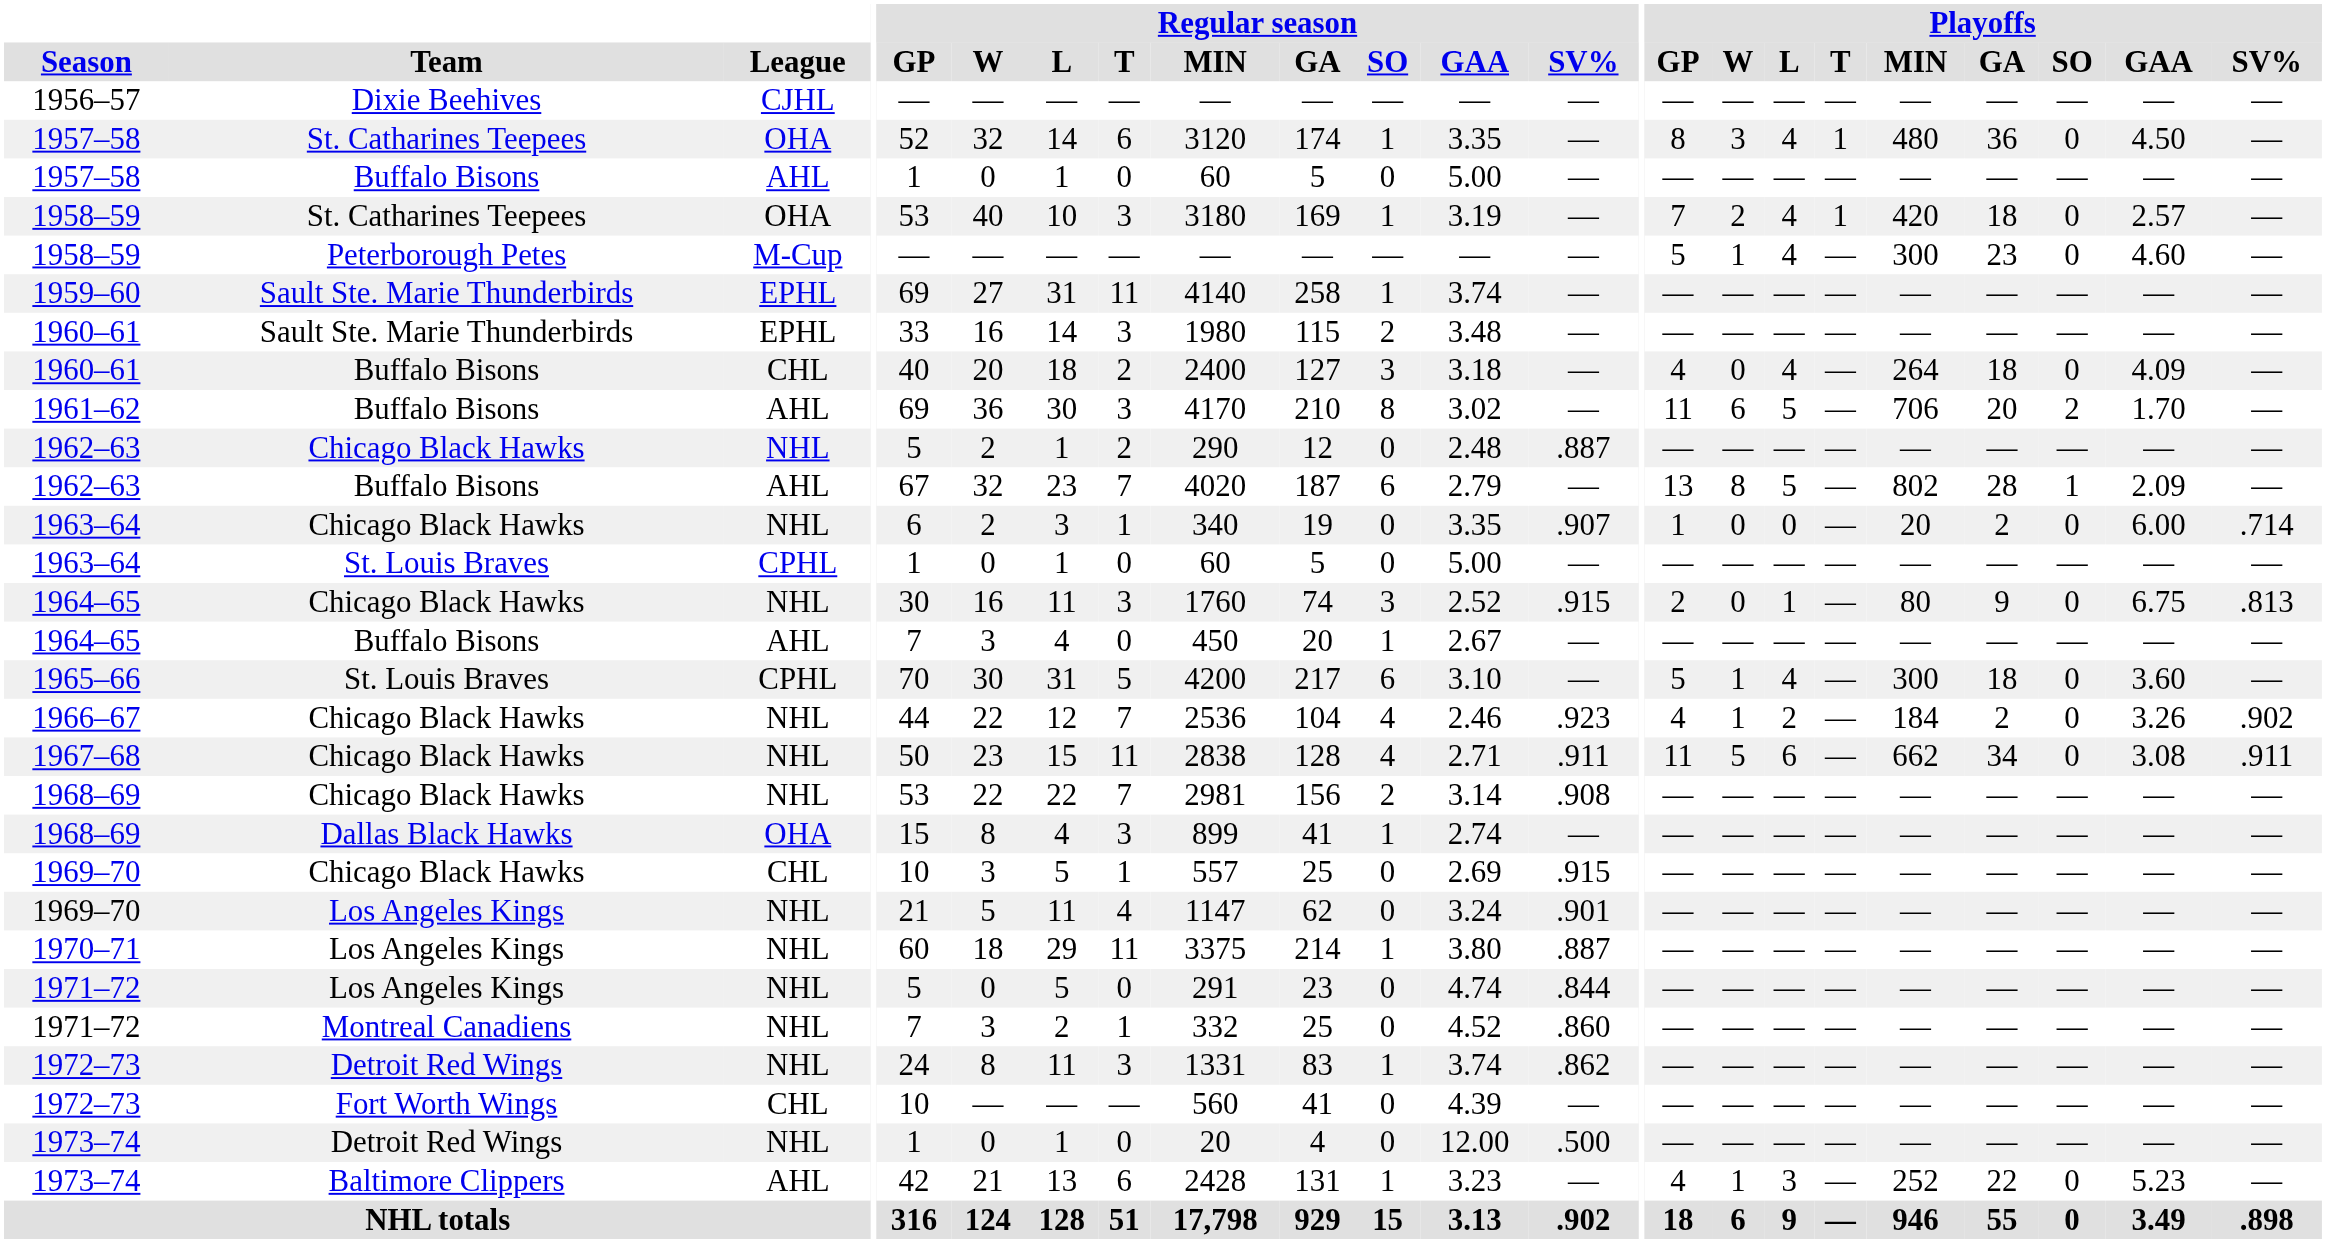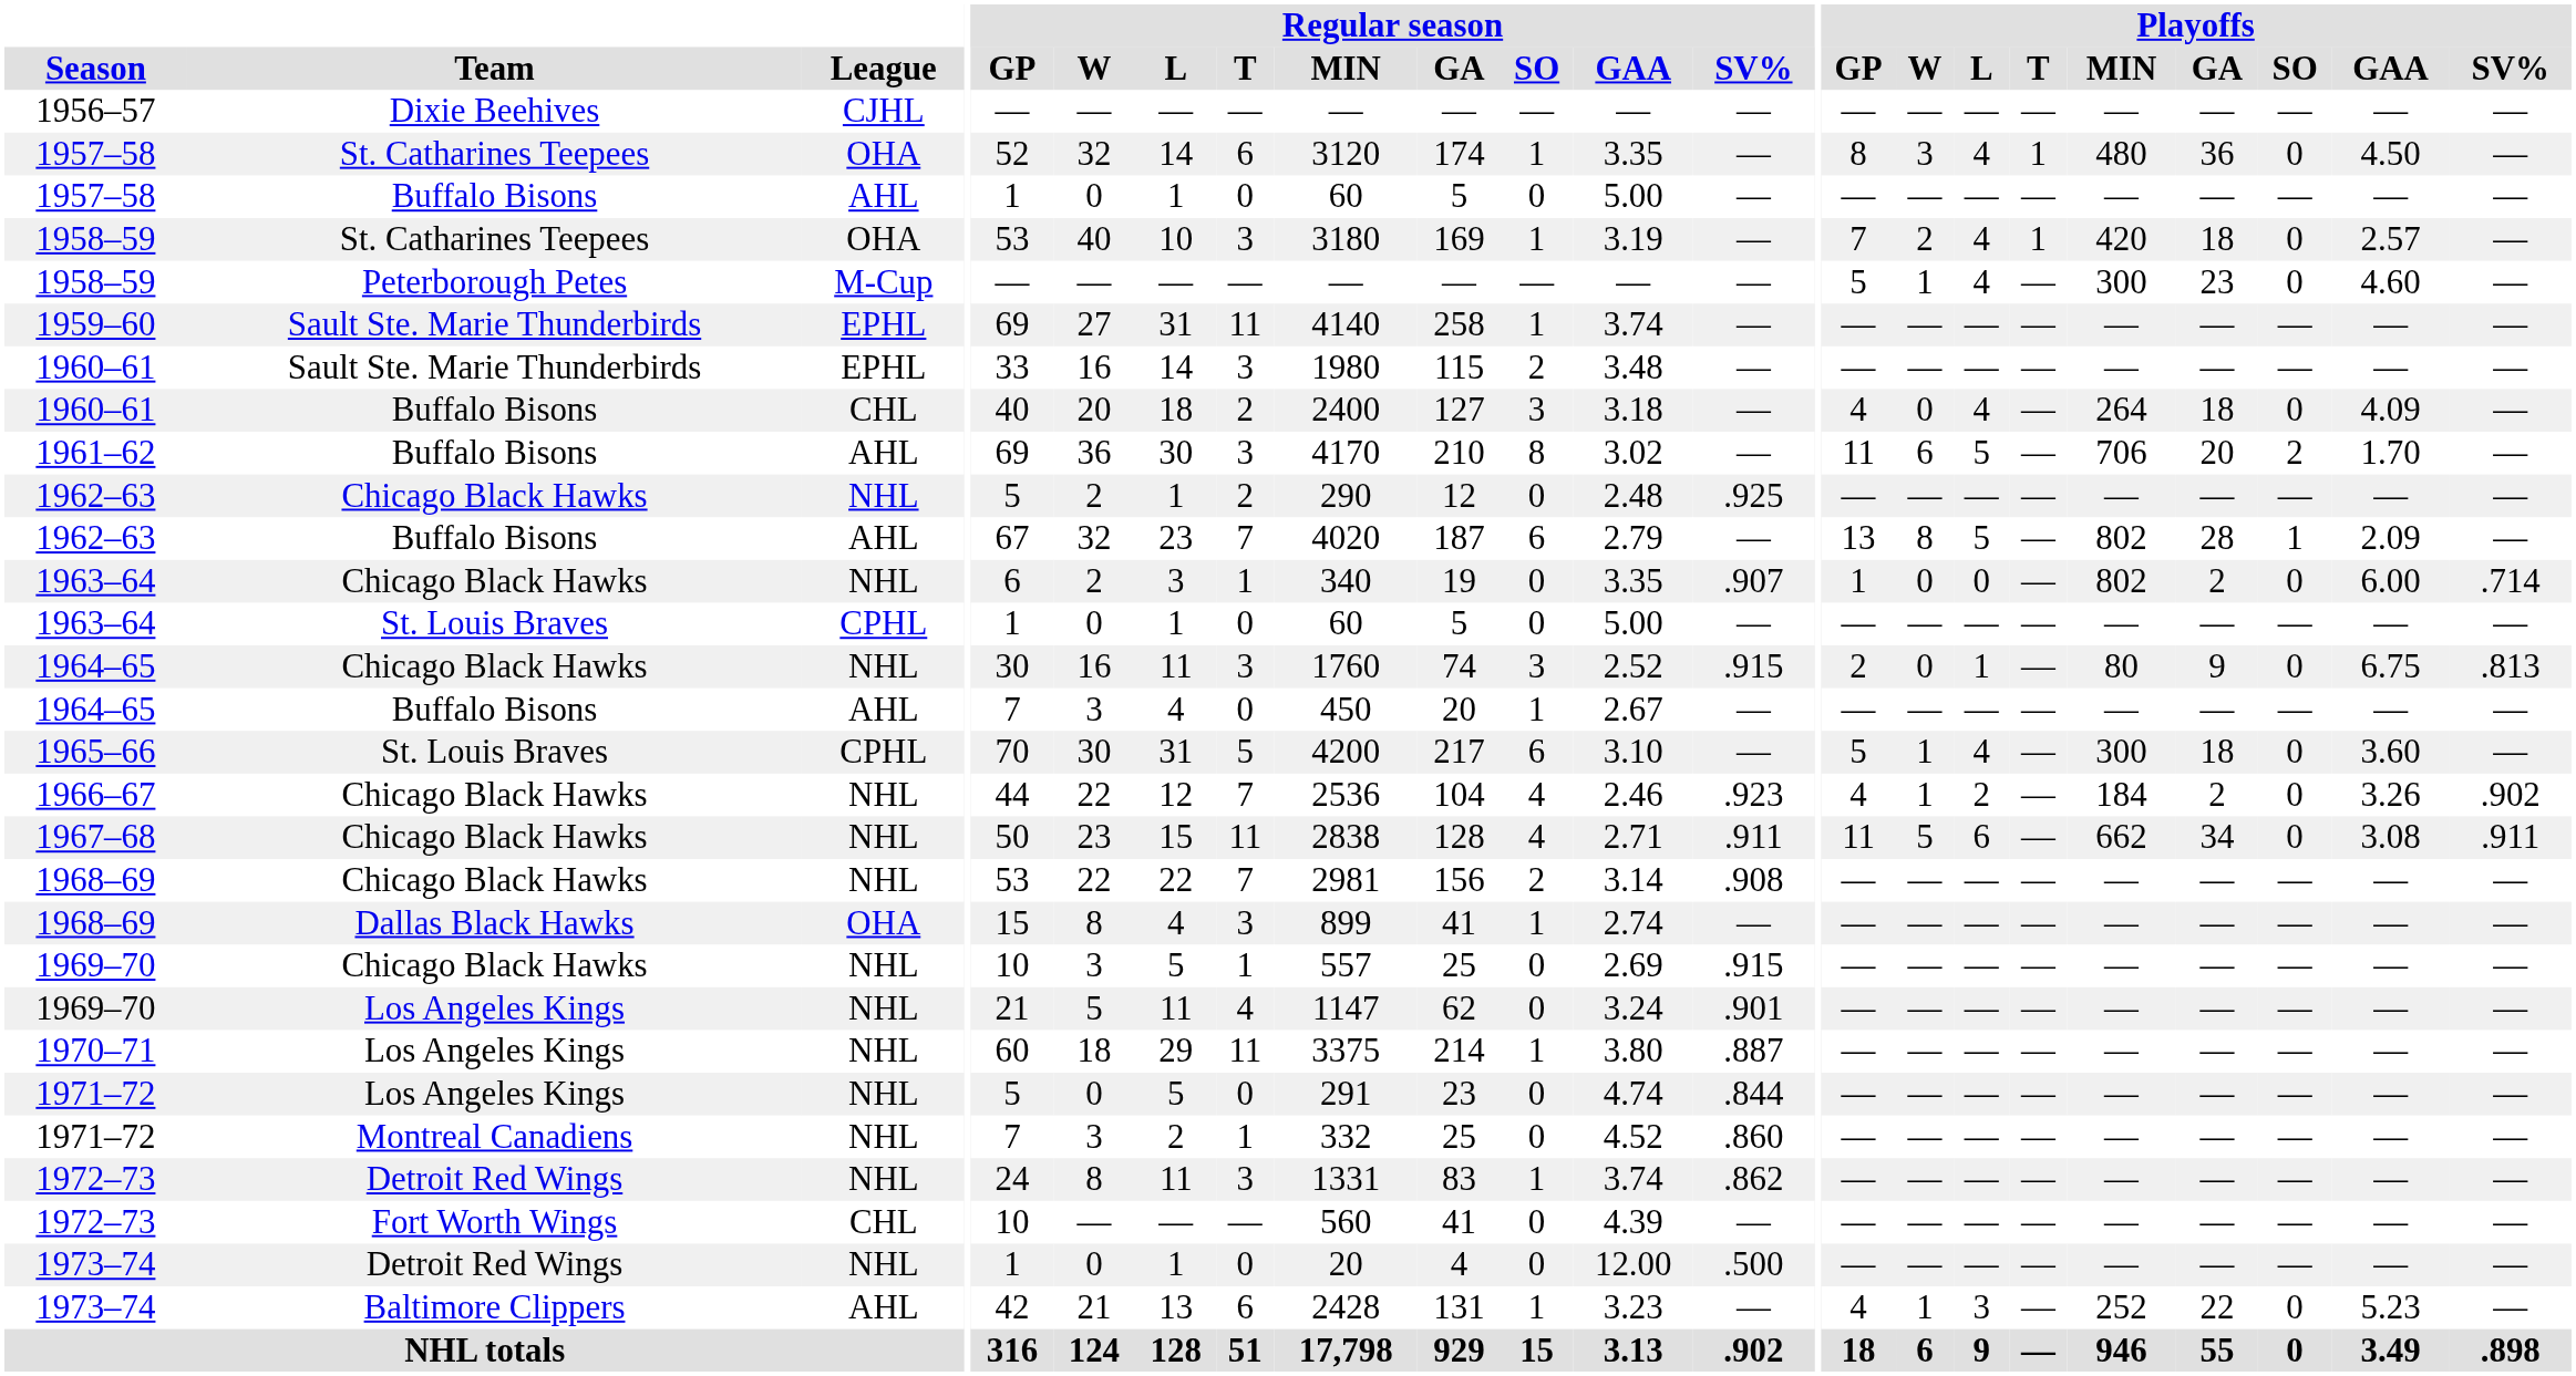 <table border="0" cellpadding="1" cellspacing="0" style="width:95%; text-align:center;">
 <tr bgcolor="#e0e0e0">
 <th colspan="3" bgcolor="#ffffff"></th>
 <th rowspan="99" bgcolor="#ffffff"></th>
 <th colspan="9" bgcolor="#e0e0e0"><a href='#'>Regular season</a></th>
 <th rowspan="99" bgcolor="#ffffff"></th>
 <th colspan="9" bgcolor="#e0e0e0"><a href='#'>Playoffs</a></th>
 </tr>
 <tr bgcolor="#e0e0e0">
 <th><a href='#'>Season</a></th>
 <th>Team</th>
 <th>League</th>
 <th>GP</th>
 <th>W</th>
 <th>L</th>
 <th>T</th>
 <th>MIN</th>
 <th>GA</th>
 <th><a href='#'>SO</a></th>
 <th><a href='#'>GAA</a></th>
 <th><a href='#'>SV%</a></th>
 <th>GP</th>
 <th>W</th>
 <th>L</th>
 <th>T</th>
 <th>MIN</th>
 <th>GA</th>
 <th>SO</th>
 <th>GAA</th>
 <th>SV%</th>
 </tr>
 <tr>
 <td>1956–57</td>
 <td><a href='#'>Dixie Beehives</a></td>
 <td><a href='#'>CJHL</a></td>
 <td>—</td>
 <td>—</td>
 <td>—</td>
 <td>—</td>
 <td>—</td>
 <td>—</td>
 <td>—</td>
 <td>—</td>
 <td>—</td>
 <td>—</td>
 <td>—</td>
 <td>—</td>
 <td>—</td>
 <td>—</td>
 <td>—</td>
 <td>—</td>
 <td>—</td>
 <td>—</td>
 </tr>
 <tr bgcolor="#f0f0f0">
 <td><a href='#'>1957–58</a></td>
 <td><a href='#'>St. Catharines Teepees</a></td>
 <td><a href='#'>OHA</a></td>
 <td>52</td>
 <td>32</td>
 <td>14</td>
 <td>6</td>
 <td>3120</td>
 <td>174</td>
 <td>1</td>
 <td>3.35</td>
 <td>—</td>
 <td>8</td>
 <td>3</td>
 <td>4</td>
 <td>1</td>
 <td>480</td>
 <td>36</td>
 <td>0</td>
 <td>4.50</td>
 <td>—</td>
 </tr>
 <tr>
 <td><a href='#'>1957–58</a></td>
 <td><a href='#'>Buffalo Bisons</a></td>
 <td><a href='#'>AHL</a></td>
 <td>1</td>
 <td>0</td>
 <td>1</td>
 <td>0</td>
 <td>60</td>
 <td>5</td>
 <td>0</td>
 <td>5.00</td>
 <td>—</td>
 <td>—</td>
 <td>—</td>
 <td>—</td>
 <td>—</td>
 <td>—</td>
 <td>—</td>
 <td>—</td>
 <td>—</td>
 <td>—</td>
 </tr>
 <tr bgcolor="#f0f0f0">
 <td><a href='#'>1958–59</a></td>
 <td>St. Catharines Teepees</td>
 <td>OHA</td>
 <td>53</td>
 <td>40</td>
 <td>10</td>
 <td>3</td>
 <td>3180</td>
 <td>169</td>
 <td>1</td>
 <td>3.19</td>
 <td>—</td>
 <td>7</td>
 <td>2</td>
 <td>4</td>
 <td>1</td>
 <td>420</td>
 <td>18</td>
 <td>0</td>
 <td>2.57</td>
 <td>—</td>
 </tr>
 <tr>
 <td><a href='#'>1958–59</a></td>
 <td><a href='#'>Peterborough Petes</a></td>
 <td><a href='#'>M-Cup</a></td>
 <td>—</td>
 <td>—</td>
 <td>—</td>
 <td>—</td>
 <td>—</td>
 <td>—</td>
 <td>—</td>
 <td>—</td>
 <td>—</td>
 <td>5</td>
 <td>1</td>
 <td>4</td>
 <td>—</td>
 <td>300</td>
 <td>23</td>
 <td>0</td>
 <td>4.60</td>
 <td>—</td>
 </tr>
 <tr bgcolor="#f0f0f0">
 <td><a href='#'>1959–60</a></td>
 <td><a href='#'>Sault Ste. Marie Thunderbirds</a></td>
 <td><a href='#'>EPHL</a></td>
 <td>69</td>
 <td>27</td>
 <td>31</td>
 <td>11</td>
 <td>4140</td>
 <td>258</td>
 <td>1</td>
 <td>3.74</td>
 <td>—</td>
 <td>—</td>
 <td>—</td>
 <td>—</td>
 <td>—</td>
 <td>—</td>
 <td>—</td>
 <td>—</td>
 <td>—</td>
 <td>—</td>
 </tr>
 <tr>
 <td><a href='#'>1960–61</a></td>
 <td>Sault Ste. Marie Thunderbirds</td>
 <td>EPHL</td>
 <td>33</td>
 <td>16</td>
 <td>14</td>
 <td>3</td>
 <td>1980</td>
 <td>115</td>
 <td>2</td>
 <td>3.48</td>
 <td>—</td>
 <td>—</td>
 <td>—</td>
 <td>—</td>
 <td>—</td>
 <td>—</td>
 <td>—</td>
 <td>—</td>
 <td>—</td>
 <td>—</td>
 </tr>
 <tr bgcolor="#f0f0f0">
 <td><a href='#'>1960–61</a></td>
 <td>Buffalo Bisons</td>
 <td>CHL</td>
 <td>40</td>
 <td>20</td>
 <td>18</td>
 <td>2</td>
 <td>2400</td>
 <td>127</td>
 <td>3</td>
 <td>3.18</td>
 <td>—</td>
 <td>4</td>
 <td>0</td>
 <td>4</td>
 <td>—</td>
 <td>264</td>
 <td>18</td>
 <td>0</td>
 <td>4.09</td>
 <td>—</td>
 </tr>
 <tr>
 <td><a href='#'>1961–62</a></td>
 <td>Buffalo Bisons</td>
 <td>AHL</td>
 <td>69</td>
 <td>36</td>
 <td>30</td>
 <td>3</td>
 <td>4170</td>
 <td>210</td>
 <td>8</td>
 <td>3.02</td>
 <td>—</td>
 <td>11</td>
 <td>6</td>
 <td>5</td>
 <td>—</td>
 <td>706</td>
 <td>20</td>
 <td>2</td>
 <td>1.70</td>
 <td>—</td>
 </tr>
 <tr bgcolor="#f0f0f0">
 <td><a href='#'>1962–63</a></td>
 <td><a href='#'>Chicago Black Hawks</a></td>
 <td><a href='#'>NHL</a></td>
 <td>5</td>
 <td>2</td>
 <td>1</td>
 <td>2</td>
 <td>290</td>
 <td>12</td>
 <td>0</td>
 <td>2.48</td>
-<td>.887</td>
+<td>.925</td>
 <td>—</td>
 <td>—</td>
 <td>—</td>
 <td>—</td>
 <td>—</td>
 <td>—</td>
 <td>—</td>
 <td>—</td>
 <td>—</td>
 </tr>
 <tr>
 <td><a href='#'>1962–63</a></td>
 <td>Buffalo Bisons</td>
 <td>AHL</td>
 <td>67</td>
 <td>32</td>
 <td>23</td>
 <td>7</td>
 <td>4020</td>
 <td>187</td>
 <td>6</td>
 <td>2.79</td>
 <td>—</td>
 <td>13</td>
 <td>8</td>
 <td>5</td>
 <td>—</td>
 <td>802</td>
 <td>28</td>
 <td>1</td>
 <td>2.09</td>
 <td>—</td>
 </tr>
 <tr bgcolor="#f0f0f0">
 <td><a href='#'>1963–64</a></td>
 <td>Chicago Black Hawks</td>
 <td>NHL</td>
 <td>6</td>
 <td>2</td>
 <td>3</td>
 <td>1</td>
 <td>340</td>
 <td>19</td>
 <td>0</td>
 <td>3.35</td>
 <td>.907</td>
 <td>1</td>
 <td>0</td>
 <td>0</td>
 <td>—</td>
-<td>20</td>
+<td>802</td>
 <td>2</td>
 <td>0</td>
 <td>6.00</td>
 <td>.714</td>
 </tr>
 <tr>
 <td><a href='#'>1963–64</a></td>
 <td><a href='#'>St. Louis Braves</a></td>
 <td><a href='#'>CPHL</a></td>
 <td>1</td>
 <td>0</td>
 <td>1</td>
 <td>0</td>
 <td>60</td>
 <td>5</td>
 <td>0</td>
 <td>5.00</td>
 <td>—</td>
 <td>—</td>
 <td>—</td>
 <td>—</td>
 <td>—</td>
 <td>—</td>
 <td>—</td>
 <td>—</td>
 <td>—</td>
 <td>—</td>
 </tr>
 <tr bgcolor="#f0f0f0">
 <td><a href='#'>1964–65</a></td>
 <td>Chicago Black Hawks</td>
 <td>NHL</td>
 <td>30</td>
 <td>16</td>
 <td>11</td>
 <td>3</td>
 <td>1760</td>
 <td>74</td>
 <td>3</td>
 <td>2.52</td>
 <td>.915</td>
 <td>2</td>
 <td>0</td>
 <td>1</td>
 <td>—</td>
 <td>80</td>
 <td>9</td>
 <td>0</td>
 <td>6.75</td>
 <td>.813</td>
 </tr>
 <tr>
 <td><a href='#'>1964–65</a></td>
 <td>Buffalo Bisons</td>
 <td>AHL</td>
 <td>7</td>
 <td>3</td>
 <td>4</td>
 <td>0</td>
 <td>450</td>
 <td>20</td>
 <td>1</td>
 <td>2.67</td>
 <td>—</td>
 <td>—</td>
 <td>—</td>
 <td>—</td>
 <td>—</td>
 <td>—</td>
 <td>—</td>
 <td>—</td>
 <td>—</td>
 <td>—</td>
 </tr>
 <tr bgcolor="#f0f0f0">
 <td><a href='#'>1965–66</a></td>
 <td>St. Louis Braves</td>
 <td>CPHL</td>
 <td>70</td>
 <td>30</td>
 <td>31</td>
 <td>5</td>
 <td>4200</td>
 <td>217</td>
 <td>6</td>
 <td>3.10</td>
 <td>—</td>
 <td>5</td>
 <td>1</td>
 <td>4</td>
 <td>—</td>
 <td>300</td>
 <td>18</td>
 <td>0</td>
 <td>3.60</td>
 <td>—</td>
 </tr>
 <tr>
 <td><a href='#'>1966–67</a></td>
 <td>Chicago Black Hawks</td>
 <td>NHL</td>
 <td>44</td>
 <td>22</td>
 <td>12</td>
 <td>7</td>
 <td>2536</td>
 <td>104</td>
 <td>4</td>
 <td>2.46</td>
 <td>.923</td>
 <td>4</td>
 <td>1</td>
 <td>2</td>
 <td>—</td>
 <td>184</td>
 <td>2</td>
 <td>0</td>
 <td>3.26</td>
 <td>.902</td>
 </tr>
 <tr bgcolor="#f0f0f0">
 <td><a href='#'>1967–68</a></td>
 <td>Chicago Black Hawks</td>
 <td>NHL</td>
 <td>50</td>
 <td>23</td>
 <td>15</td>
 <td>11</td>
 <td>2838</td>
 <td>128</td>
 <td>4</td>
 <td>2.71</td>
 <td>.911</td>
 <td>11</td>
 <td>5</td>
 <td>6</td>
 <td>—</td>
 <td>662</td>
 <td>34</td>
 <td>0</td>
 <td>3.08</td>
 <td>.911</td>
 </tr>
 <tr>
 <td><a href='#'>1968–69</a></td>
 <td>Chicago Black Hawks</td>
 <td>NHL</td>
 <td>53</td>
 <td>22</td>
 <td>22</td>
 <td>7</td>
 <td>2981</td>
 <td>156</td>
 <td>2</td>
 <td>3.14</td>
 <td>.908</td>
 <td>—</td>
 <td>—</td>
 <td>—</td>
 <td>—</td>
 <td>—</td>
 <td>—</td>
 <td>—</td>
 <td>—</td>
 <td>—</td>
 </tr>
 <tr bgcolor="#f0f0f0">
 <td><a href='#'>1968–69</a></td>
 <td><a href='#'>Dallas Black Hawks</a></td>
 <td><a href='#'>OHA</a></td>
 <td>15</td>
 <td>8</td>
 <td>4</td>
 <td>3</td>
 <td>899</td>
 <td>41</td>
 <td>1</td>
 <td>2.74</td>
 <td>—</td>
 <td>—</td>
 <td>—</td>
 <td>—</td>
 <td>—</td>
 <td>—</td>
 <td>—</td>
 <td>—</td>
 <td>—</td>
 <td>—</td>
 </tr>
 <tr>
 <td><a href='#'>1969–70</a></td>
 <td>Chicago Black Hawks</td>
-<td>CHL</td>
+<td>NHL</td>
 <td>10</td>
 <td>3</td>
 <td>5</td>
 <td>1</td>
 <td>557</td>
 <td>25</td>
 <td>0</td>
 <td>2.69</td>
 <td>.915</td>
 <td>—</td>
 <td>—</td>
 <td>—</td>
 <td>—</td>
 <td>—</td>
 <td>—</td>
 <td>—</td>
 <td>—</td>
 <td>—</td>
 </tr>
 <tr bgcolor="#f0f0f0">
 <td>1969–70</td>
 <td><a href='#'>Los Angeles Kings</a></td>
 <td>NHL</td>
 <td>21</td>
 <td>5</td>
 <td>11</td>
 <td>4</td>
 <td>1147</td>
 <td>62</td>
 <td>0</td>
 <td>3.24</td>
 <td>.901</td>
 <td>—</td>
 <td>—</td>
 <td>—</td>
 <td>—</td>
 <td>—</td>
 <td>—</td>
 <td>—</td>
 <td>—</td>
 <td>—</td>
 </tr>
 <tr>
 <td><a href='#'>1970–71</a></td>
 <td>Los Angeles Kings</td>
 <td>NHL</td>
 <td>60</td>
 <td>18</td>
 <td>29</td>
 <td>11</td>
 <td>3375</td>
 <td>214</td>
 <td>1</td>
 <td>3.80</td>
 <td>.887</td>
 <td>—</td>
 <td>—</td>
 <td>—</td>
 <td>—</td>
 <td>—</td>
 <td>—</td>
 <td>—</td>
 <td>—</td>
 <td>—</td>
 </tr>
 <tr bgcolor="#f0f0f0">
 <td><a href='#'>1971–72</a></td>
 <td>Los Angeles Kings</td>
 <td>NHL</td>
 <td>5</td>
 <td>0</td>
 <td>5</td>
 <td>0</td>
 <td>291</td>
 <td>23</td>
 <td>0</td>
 <td>4.74</td>
 <td>.844</td>
 <td>—</td>
 <td>—</td>
 <td>—</td>
 <td>—</td>
 <td>—</td>
 <td>—</td>
 <td>—</td>
 <td>—</td>
 <td>—</td>
 </tr>
 <tr>
 <td>1971–72</td>
 <td><a href='#'>Montreal Canadiens</a></td>
 <td>NHL</td>
 <td>7</td>
 <td>3</td>
 <td>2</td>
 <td>1</td>
 <td>332</td>
 <td>25</td>
 <td>0</td>
 <td>4.52</td>
 <td>.860</td>
 <td>—</td>
 <td>—</td>
 <td>—</td>
 <td>—</td>
 <td>—</td>
 <td>—</td>
 <td>—</td>
 <td>—</td>
 <td>—</td>
 </tr>
 <tr bgcolor="#f0f0f0">
 <td><a href='#'>1972–73</a></td>
 <td><a href='#'>Detroit Red Wings</a></td>
 <td>NHL</td>
 <td>24</td>
 <td>8</td>
 <td>11</td>
 <td>3</td>
 <td>1331</td>
 <td>83</td>
 <td>1</td>
 <td>3.74</td>
 <td>.862</td>
 <td>—</td>
 <td>—</td>
 <td>—</td>
 <td>—</td>
 <td>—</td>
 <td>—</td>
 <td>—</td>
 <td>—</td>
 <td>—</td>
 </tr>
 <tr>
 <td><a href='#'>1972–73</a></td>
 <td><a href='#'>Fort Worth Wings</a></td>
 <td>CHL</td>
 <td>10</td>
 <td>—</td>
 <td>—</td>
 <td>—</td>
 <td>560</td>
 <td>41</td>
 <td>0</td>
 <td>4.39</td>
 <td>—</td>
 <td>—</td>
 <td>—</td>
 <td>—</td>
 <td>—</td>
 <td>—</td>
 <td>—</td>
 <td>—</td>
 <td>—</td>
 <td>—</td>
 </tr>
 <tr bgcolor="#f0f0f0">
 <td><a href='#'>1973–74</a></td>
 <td>Detroit Red Wings</td>
 <td>NHL</td>
 <td>1</td>
 <td>0</td>
 <td>1</td>
 <td>0</td>
 <td>20</td>
 <td>4</td>
 <td>0</td>
 <td>12.00</td>
 <td>.500</td>
 <td>—</td>
 <td>—</td>
 <td>—</td>
 <td>—</td>
 <td>—</td>
 <td>—</td>
 <td>—</td>
 <td>—</td>
 <td>—</td>
 </tr>
 <tr>
 <td><a href='#'>1973–74</a></td>
 <td><a href='#'>Baltimore Clippers</a></td>
 <td>AHL</td>
 <td>42</td>
 <td>21</td>
 <td>13</td>
 <td>6</td>
 <td>2428</td>
 <td>131</td>
 <td>1</td>
 <td>3.23</td>
 <td>—</td>
 <td>4</td>
 <td>1</td>
 <td>3</td>
 <td>—</td>
 <td>252</td>
 <td>22</td>
 <td>0</td>
 <td>5.23</td>
 <td>—</td>
 </tr>
 <tr bgcolor="#e0e0e0">
 <th colspan=3>NHL totals</th>
 <th>316</th>
 <th>124</th>
 <th>128</th>
 <th>51</th>
 <th>17,798</th>
 <th>929</th>
 <th>15</th>
 <th>3.13</th>
 <th>.902</th>
 <th>18</th>
 <th>6</th>
 <th>9</th>
 <th>—</th>
 <th>946</th>
 <th>55</th>
 <th>0</th>
 <th>3.49</th>
 <th>.898</th>
 </tr>
 </table>
